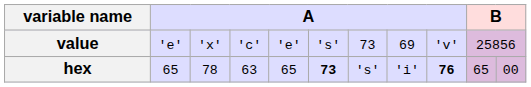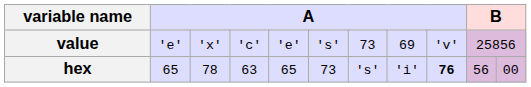 <table class="wikitable" style="width:32em; text-align:center;">
 <tr>
 <th style="white-space:nowrap;">variable name</th>
 <th colspan=8 style="background:#ddf;">A</th>
 <th colspan=2 style="background:#fdd;">B</th>
 </tr>
 <tr style="background:#ddf;">
 <th>value</th>
 <td><kbd>'e'</kbd></td>
 <td><kbd>'x'</kbd></td>
 <td><kbd>'c'</kbd></td>
 <td><kbd>'e'</kbd></td>
 <td><kbd>'s'</kbd></td>
 <td><kbd>73</kbd></td>
 <td><kbd>69</kbd></td>
 <td><kbd>'v'</kbd></td>
 <td colspan=2 style="background:#dbd;"><kbd>25856</kbd></td>
 </tr>
 <tr style="background:#ddf;">
 <th>hex</th>
 <td><kbd>65</kbd></td>
 <td><kbd>78</kbd></td>
 <td><kbd>63</kbd></td>
 <td><kbd>65</kbd></td>
-<td><strong><kbd>73</kbd></strong></td>
+<td><kbd>73</kbd></td>
 <td><kbd>'s'</kbd></td>
 <td><kbd>'i'</kbd></td>
 <td><strong><kbd>76</kbd></strong></td>
-<td style="background:#dbd;"><kbd>65</kbd></td>
+<td style="background:#dbd;"><kbd>56</kbd></td>
 <td style="background:#dbd;"><kbd>00</kbd></td>
 </tr>
 </table>
